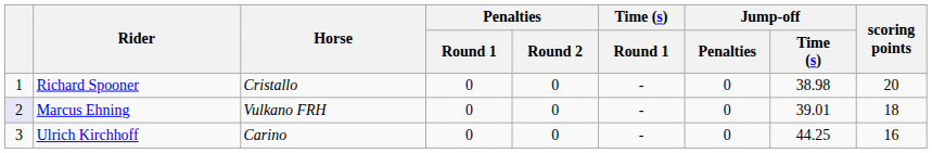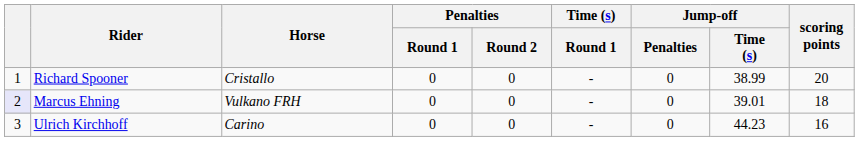 <table class="wikitable" style="font-size: 90%">
 <tr>
 <th rowspan=2 width=20></th>
 <th rowspan=2 width=190>Rider</th>
 <th rowspan=2 width=170>Horse</th>
 <th colspan=2>Penalties</th>
 <th>Time (<a href='#'>s</a>)</th>
 <th colspan=2>Jump-off</th>
 <th rowspan=2 width=60>scoring<br>points</th>
 </tr>
 <tr>
 <th width=75>Round 1</th>
 <th width=75>Round 2</th>
 <th width=75>Round 1</th>
 <th width=75>Penalties</th>
 <th width=75>Time<br>(<a href='#'>s</a>)</th>
 </tr>
 <tr>
 <td align=center>1</td>
 <td> <a href='#'>Richard Spooner</a></td>
 <td><em>Cristallo</em></td>
 <td align=center>0</td>
 <td align=center>0</td>
 <td align=center>-</td>
 <td align=center>0</td>
-<td align=center>38.98</td>
+<td align=center>38.99</td>
 <td align=center>20</td>
 </tr>
 <tr>
 <td align=center style="background: lavender;">2</td>
 <td> <a href='#'>Marcus Ehning</a></td>
 <td><em>Vulkano FRH</em></td>
 <td align=center>0</td>
 <td align=center>0</td>
 <td align=center>-</td>
 <td align=center>0</td>
 <td align=center>39.01</td>
 <td align=center>18</td>
 </tr>
 <tr>
 <td align=center>3</td>
 <td> <a href='#'>Ulrich Kirchhoff</a></td>
 <td><em>Carino</em></td>
 <td align=center>0</td>
 <td align=center>0</td>
 <td align=center>-</td>
 <td align=center>0</td>
-<td align=center>44.25</td>
+<td align=center>44.23</td>
 <td align=center>16</td>
 </tr>
 </table>
